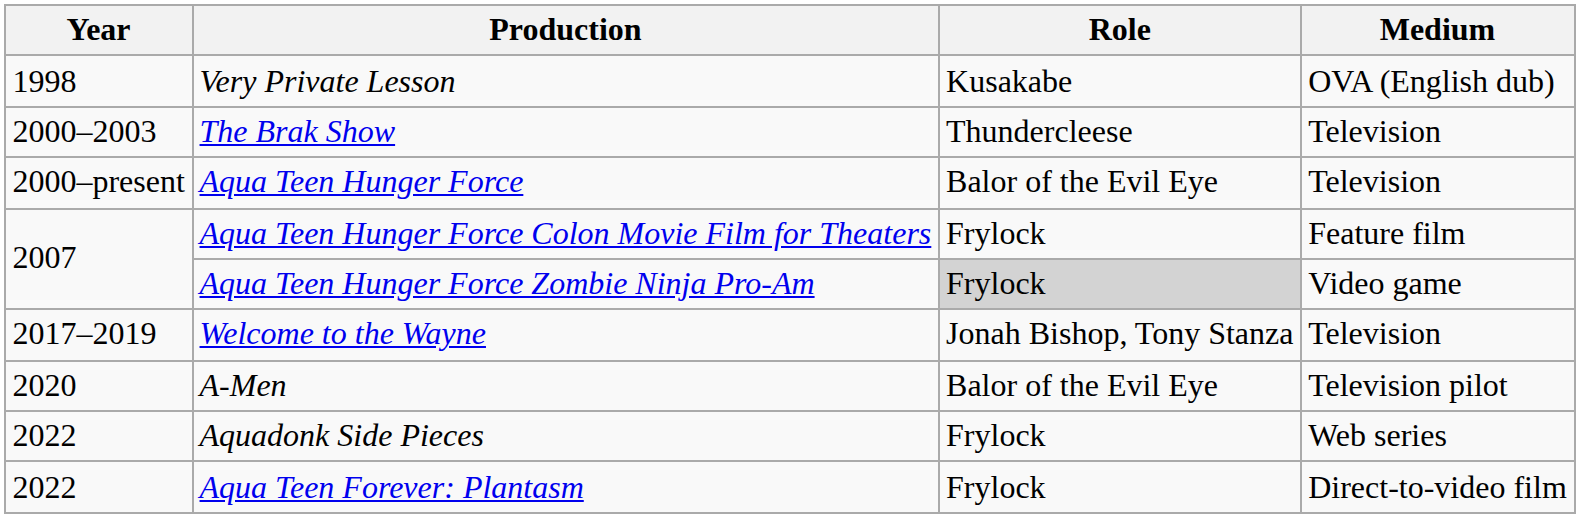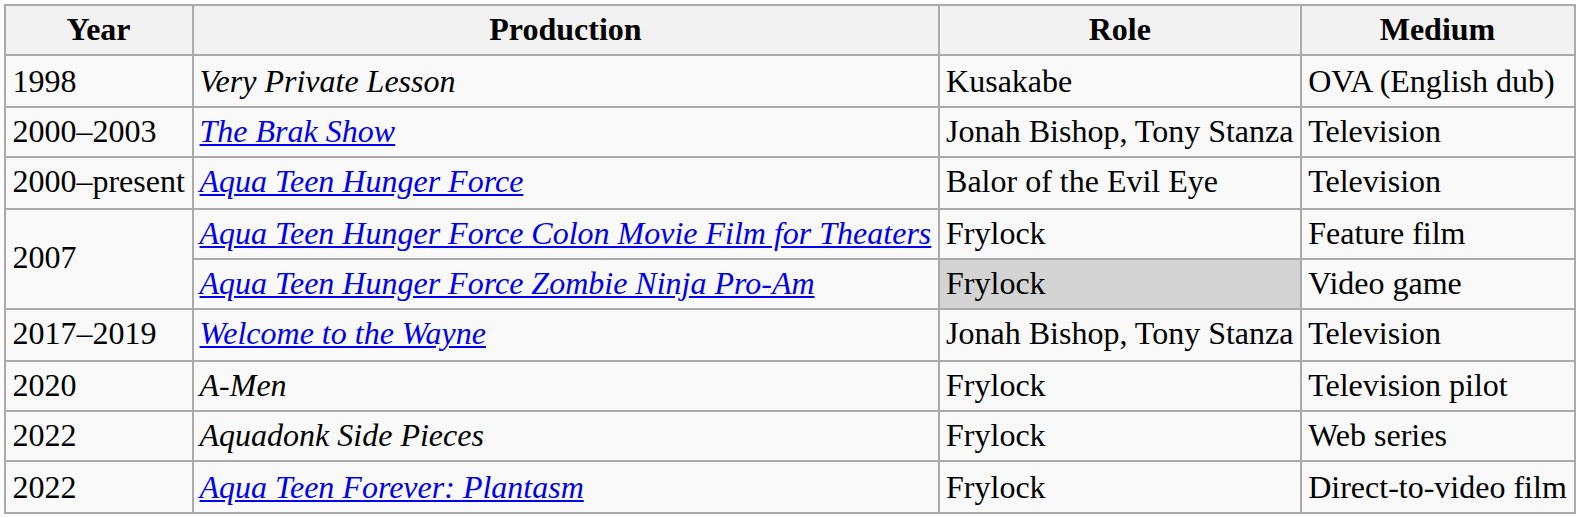 <table class="wikitable">
 <tr>
 <th>Year</th>
 <th>Production</th>
 <th>Role</th>
 <th>Medium</th>
 </tr>
 <tr>
 <td>1998</td>
 <td><em>Very Private Lesson</em></td>
 <td>Kusakabe</td>
 <td>OVA (English dub)</td>
 </tr>
 <tr>
 <td>2000–2003</td>
 <td><em><a href='#'>The Brak Show</a></em></td>
-<td>Thundercleese</td>
+<td>Jonah Bishop, Tony Stanza</td>
 <td>Television</td>
 </tr>
 <tr>
 <td>2000–present</td>
 <td><em><a href='#'>Aqua Teen Hunger Force</a></em></td>
 <td>Balor of the Evil Eye</td>
 <td>Television</td>
 </tr>
 <tr>
 <td rowspan="2">2007</td>
 <td><em><a href='#'>Aqua Teen Hunger Force Colon Movie Film for Theaters</a></em></td>
 <td>Frylock</td>
 <td>Feature film</td>
 </tr>
 <tr>
 <td><em><a href='#'>Aqua Teen Hunger Force Zombie Ninja Pro-Am</a></em></td>
 <td style="background: lightgrey;">Frylock</td>
 <td>Video game</td>
 </tr>
 <tr>
 <td>2017–2019</td>
 <td><em><a href='#'>Welcome to the Wayne</a></em></td>
 <td>Jonah Bishop, Tony Stanza</td>
 <td>Television</td>
 </tr>
 <tr>
 <td>2020</td>
 <td><em>A-Men</em></td>
-<td>Balor of the Evil Eye</td>
+<td>Frylock</td>
 <td>Television pilot</td>
 </tr>
 <tr>
 <td>2022</td>
 <td><em>Aquadonk Side Pieces</em></td>
 <td>Frylock</td>
 <td>Web series</td>
 </tr>
 <tr>
 <td>2022</td>
 <td><em><a href='#'>Aqua Teen Forever: Plantasm</a></em></td>
 <td>Frylock</td>
 <td>Direct-to-video film</td>
 </tr>
 </table>
